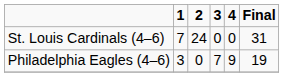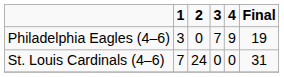 <table class="wikitable" 80%>
 <tr align="center">
 <td></td>
 <td><strong>1</strong></td>
 <td><strong>2</strong></td>
 <td><strong>3</strong></td>
 <td><strong>4</strong></td>
 <td><strong>Final</strong></td>
 </tr>
 <tr align="center" bgcolor="">
+<td – align="left">Philadelphia Eagles (4–6)</td>
+<td>3</td>
+<td>0</td>
+<td>7</td>
+<td>9</td>
+<td>19</td>
+</tr>
+<tr align="center" bgcolor="">
 <td – align="left">St. Louis Cardinals (4–6)</td>
 <td>7</td>
 <td>24</td>
 <td>0</td>
 <td>0</td>
 <td>31</td>
 </tr>
 <tr align="center" bgcolor="">
-<td – align="left">Philadelphia Eagles (4–6)</td>
-<td>3</td>
-<td>0</td>
-<td>7</td>
-<td>9</td>
-<td>19</td>
-</tr>
-<tr align="center" bgcolor="">
 </tr>
 </table>
